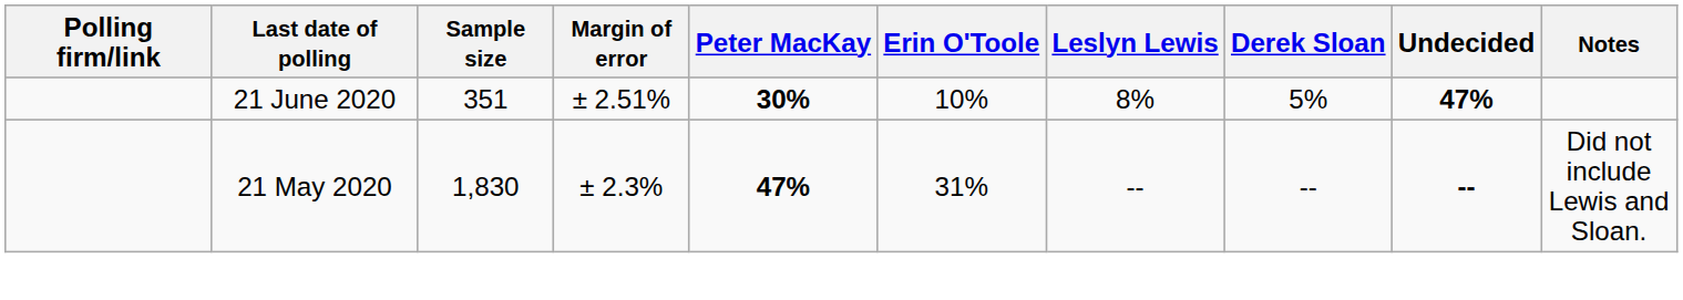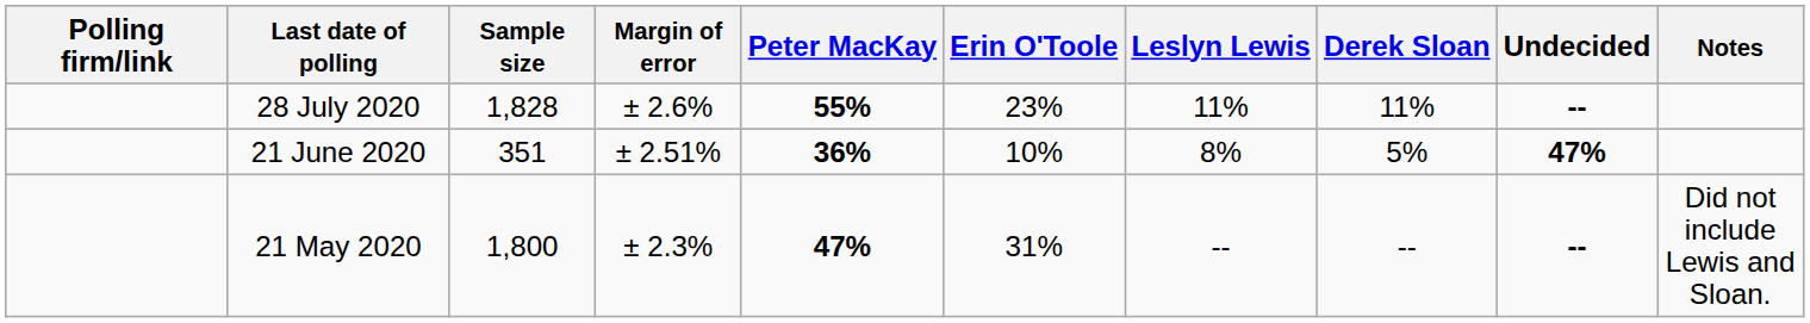 <table class="wikitable sortable" style="font-size:95%;text-align:center;">
 <tr>
 <th style="width:110px;">Polling firm/link</th>
 <th style="width:110px;"><small>Last date of polling</small></th>
 <th style="width:70px;"><small>Sample size</small></th>
 <th style="width:70px;"><small>Margin of error</small></th>
 <th><a href='#'>Peter MacKay</a></th>
 <th><a href='#'>Erin O'Toole</a></th>
 <th><a href='#'>Leslyn Lewis</a></th>
 <th><a href='#'>Derek Sloan</a></th>
 <th>Undecided</th>
 <th style="width:70px;"><small>Notes</small></th>
 </tr>
 <tr>
 <td></td>
+<td>28 July 2020</td>
+<td>1,828</td>
+<td>± 2.6%</td>
+<td><strong>55%</strong></td>
+<td>23%</td>
+<td>11%</td>
+<td>11%</td>
+<td><strong>--</strong></td>
+<td></td>
+</tr>
+<tr>
+<td></td>
 <td>21 June 2020</td>
 <td>351</td>
 <td>± 2.51%</td>
-<td><strong>30%</strong></td>
+<td><strong>36%</strong></td>
 <td>10%</td>
 <td>8%</td>
 <td>5%</td>
 <td><strong>47%</strong></td>
 <td></td>
 </tr>
 <tr>
 <td> </td>
 <td>21 May 2020</td>
-<td>1,830</td>
+<td>1,800</td>
 <td>± 2.3%</td>
 <td><strong>47%</strong></td>
 <td>31%</td>
 <td>--</td>
 <td>--</td>
 <td><strong>--</strong></td>
 <td>Did not include Lewis and Sloan.</td>
 </tr>
 </table>
